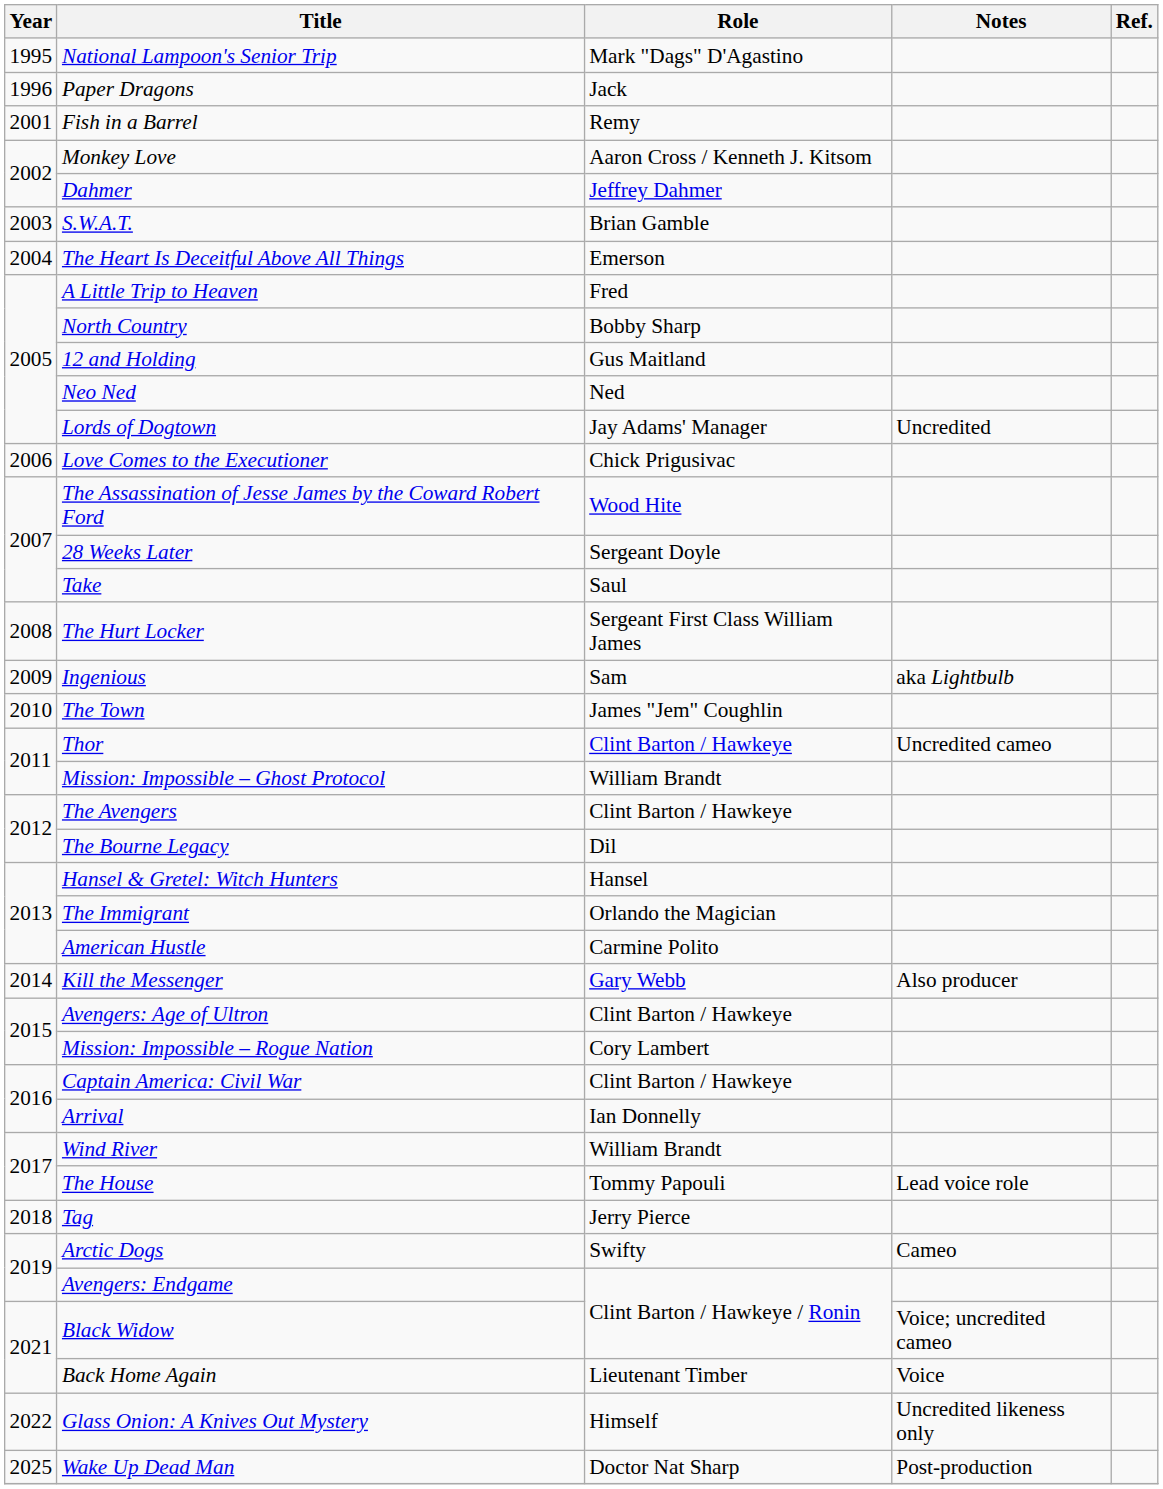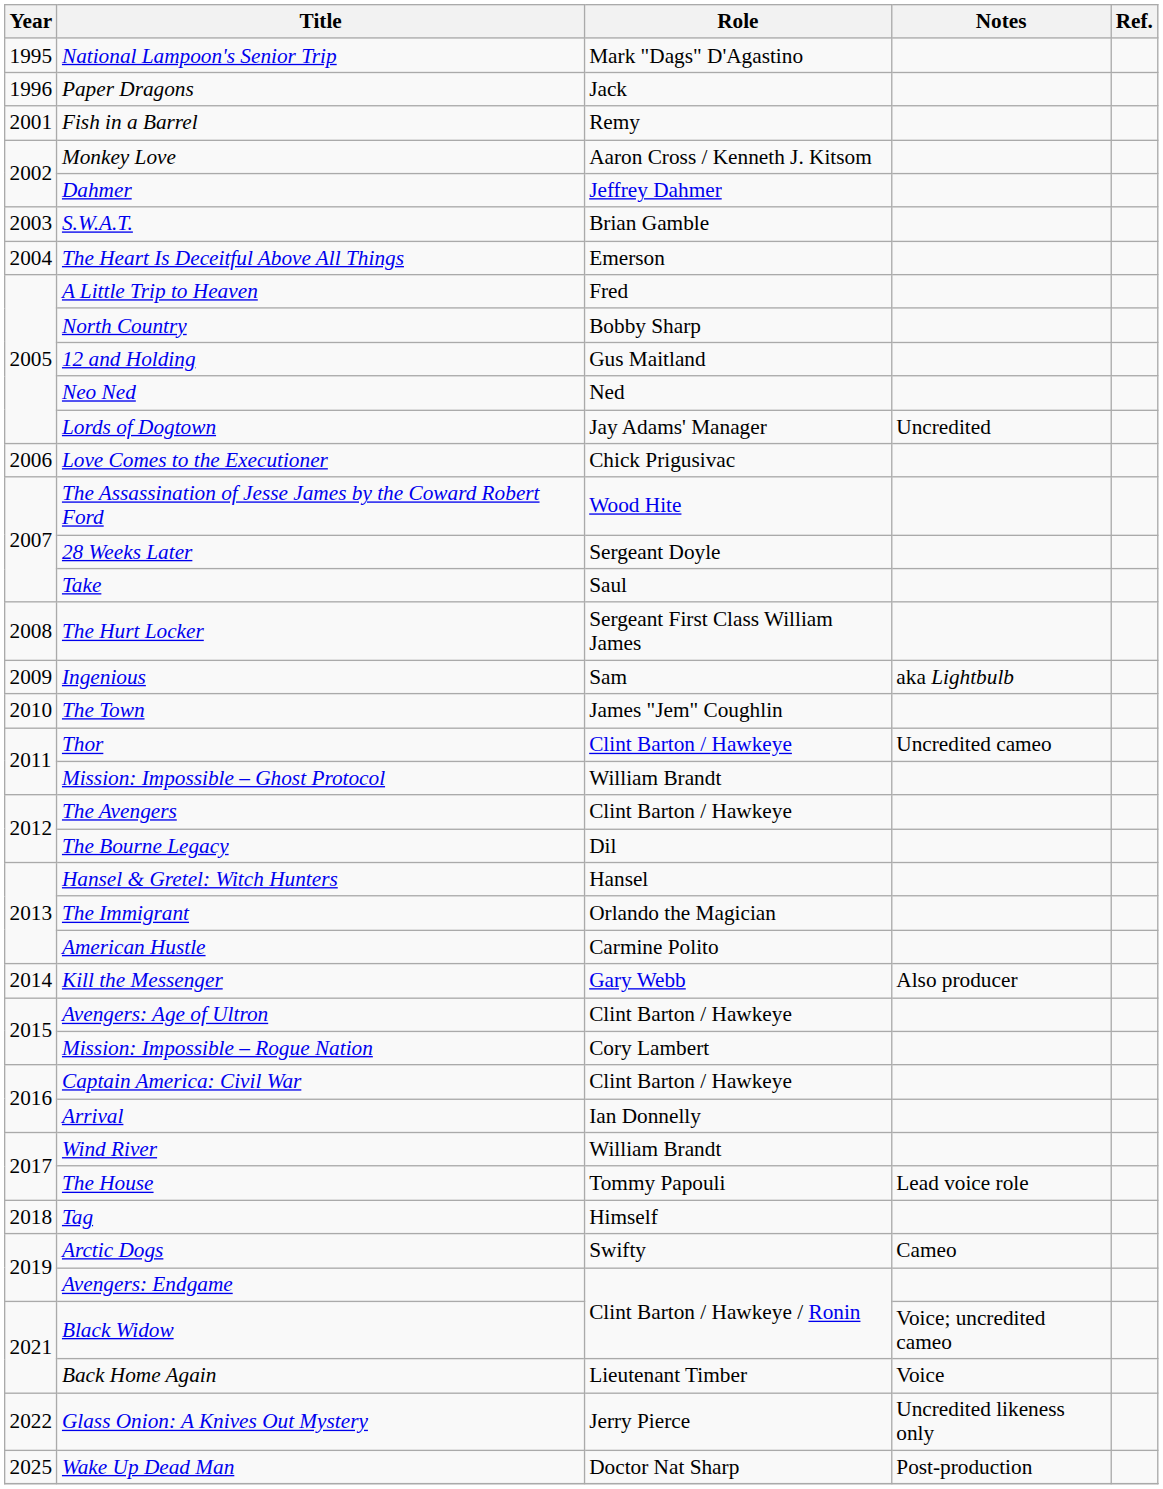 <table class="wikitable sortable">
 <tr>
 <th>Year</th>
 <th>Title</th>
 <th>Role</th>
 <th class="unsortable">Notes</th>
 <th>Ref.</th>
 </tr>
 <tr>
 <td>1995</td>
 <td><em><a href='#'>National Lampoon's Senior Trip</a></em></td>
 <td>Mark "Dags" D'Agastino</td>
 <td></td>
 <td></td>
 </tr>
 <tr>
 <td>1996</td>
 <td><em>Paper Dragons</em></td>
 <td>Jack</td>
 <td></td>
 <td></td>
 </tr>
 <tr>
 <td>2001</td>
 <td><em>Fish in a Barrel</em></td>
 <td>Remy</td>
 <td></td>
 <td></td>
 </tr>
 <tr>
 <td rowspan=2>2002</td>
 <td><em>Monkey Love</em></td>
 <td>Aaron Cross / Kenneth J. Kitsom</td>
 <td></td>
 <td></td>
 </tr>
 <tr>
 <td><em><a href='#'>Dahmer</a></em></td>
 <td><a href='#'>Jeffrey Dahmer</a></td>
 <td></td>
 <td></td>
 </tr>
 <tr>
 <td>2003</td>
 <td><em><a href='#'>S.W.A.T.</a></em></td>
 <td>Brian Gamble</td>
 <td></td>
 <td></td>
 </tr>
 <tr>
 <td>2004</td>
 <td><em><a href='#'>The Heart Is Deceitful Above All Things</a></em></td>
 <td>Emerson</td>
 <td></td>
 <td></td>
 </tr>
 <tr>
 <td rowspan=5>2005</td>
 <td><em><a href='#'>A Little Trip to Heaven</a></em></td>
 <td>Fred</td>
 <td></td>
 <td></td>
 </tr>
 <tr>
 <td><em><a href='#'>North Country</a></em></td>
 <td>Bobby Sharp</td>
 <td></td>
 <td></td>
 </tr>
 <tr>
 <td><em><a href='#'>12 and Holding</a></em></td>
 <td>Gus Maitland</td>
 <td></td>
 <td></td>
 </tr>
 <tr>
 <td><em><a href='#'>Neo Ned</a></em></td>
 <td>Ned</td>
 <td></td>
 <td></td>
 </tr>
 <tr>
 <td><em><a href='#'>Lords of Dogtown</a></em></td>
 <td>Jay Adams' Manager</td>
 <td>Uncredited</td>
 <td></td>
 </tr>
 <tr>
 <td>2006</td>
 <td><em><a href='#'>Love Comes to the Executioner</a></em></td>
 <td>Chick Prigusivac</td>
 <td></td>
 <td></td>
 </tr>
 <tr>
 <td rowspan=3>2007</td>
 <td><em><a href='#'>The Assassination of Jesse James by the Coward Robert Ford</a></em></td>
 <td><a href='#'>Wood Hite</a></td>
 <td></td>
 <td></td>
 </tr>
 <tr>
 <td><em><a href='#'>28 Weeks Later</a></em></td>
 <td>Sergeant Doyle</td>
 <td></td>
 <td></td>
 </tr>
 <tr>
 <td><em><a href='#'>Take</a></em></td>
 <td>Saul</td>
 <td></td>
 <td></td>
 </tr>
 <tr>
 <td>2008</td>
 <td><em><a href='#'>The Hurt Locker</a></em></td>
 <td>Sergeant First Class William James</td>
 <td></td>
 <td></td>
 </tr>
 <tr>
 <td>2009</td>
 <td><em><a href='#'>Ingenious</a></em></td>
 <td>Sam</td>
 <td>aka <em>Lightbulb</em></td>
 <td></td>
 </tr>
 <tr>
 <td>2010</td>
 <td><em><a href='#'>The Town</a></em></td>
 <td>James "Jem" Coughlin</td>
 <td></td>
 <td></td>
 </tr>
 <tr>
 <td rowspan=2>2011</td>
 <td><em><a href='#'>Thor</a></em></td>
 <td><a href='#'>Clint Barton / Hawkeye</a></td>
 <td>Uncredited cameo</td>
 <td></td>
 </tr>
 <tr>
 <td><em><a href='#'>Mission: Impossible&nbsp;– Ghost Protocol</a></em></td>
 <td>William Brandt</td>
 <td></td>
 <td></td>
 </tr>
 <tr>
 <td rowspan=2>2012</td>
 <td><em><a href='#'>The Avengers</a></em></td>
 <td>Clint Barton / Hawkeye</td>
 <td></td>
 <td></td>
 </tr>
 <tr>
 <td><em><a href='#'>The Bourne Legacy</a></em></td>
 <td>Dil</td>
 <td></td>
 <td></td>
 </tr>
 <tr>
 <td rowspan=3>2013</td>
 <td><em><a href='#'>Hansel & Gretel: Witch Hunters</a></em></td>
 <td>Hansel</td>
 <td></td>
 <td></td>
 </tr>
 <tr>
 <td><em><a href='#'>The Immigrant</a></em></td>
 <td>Orlando the Magician</td>
 <td></td>
 <td></td>
 </tr>
 <tr>
 <td><em><a href='#'>American Hustle</a></em></td>
 <td>Carmine Polito</td>
 <td></td>
 <td></td>
 </tr>
 <tr>
 <td>2014</td>
 <td><em><a href='#'>Kill the Messenger</a></em></td>
 <td><a href='#'>Gary Webb</a></td>
 <td>Also producer</td>
 <td></td>
 </tr>
 <tr>
 <td rowspan=2>2015</td>
 <td><em><a href='#'>Avengers: Age of Ultron</a></em></td>
 <td>Clint Barton / Hawkeye</td>
 <td></td>
 <td></td>
 </tr>
 <tr>
 <td><em><a href='#'>Mission: Impossible&nbsp;– Rogue Nation</a></em></td>
 <td>Cory Lambert</td>
 <td></td>
 <td></td>
 </tr>
 <tr>
 <td rowspan=2>2016</td>
 <td><em><a href='#'>Captain America: Civil War</a></em></td>
 <td>Clint Barton / Hawkeye</td>
 <td></td>
 <td></td>
 </tr>
 <tr>
 <td><em><a href='#'>Arrival</a></em></td>
 <td>Ian Donnelly</td>
 <td></td>
 <td></td>
 </tr>
 <tr>
 <td rowspan=2>2017</td>
 <td><em><a href='#'>Wind River</a></em></td>
 <td>William Brandt</td>
 <td></td>
 <td></td>
 </tr>
 <tr>
 <td><em><a href='#'>The House</a></em></td>
 <td>Tommy Papouli</td>
 <td>Lead voice role</td>
 <td></td>
 </tr>
 <tr>
 <td>2018</td>
 <td><em><a href='#'>Tag</a></em></td>
-<td>Jerry Pierce</td>
+<td>Himself</td>
 <td></td>
 <td></td>
 </tr>
 <tr>
 <td rowspan=2>2019</td>
 <td><em><a href='#'>Arctic Dogs</a></em></td>
 <td>Swifty</td>
 <td>Cameo</td>
 <td></td>
 </tr>
 <tr>
 <td><em><a href='#'>Avengers: Endgame</a></em></td>
 <td rowspan=2>Clint Barton / Hawkeye / <a href='#'>Ronin</a></td>
 <td></td>
 <td></td>
 </tr>
 <tr>
 <td rowspan=2>2021</td>
 <td><em><a href='#'>Black Widow</a></em></td>
 <td>Voice; uncredited cameo</td>
 <td></td>
 </tr>
 <tr>
 <td><em>Back Home Again</em></td>
 <td>Lieutenant Timber</td>
 <td>Voice</td>
 <td></td>
 </tr>
 <tr>
 <td>2022</td>
 <td><em><a href='#'>Glass Onion: A Knives Out Mystery</a></em></td>
-<td>Himself</td>
+<td>Jerry Pierce</td>
 <td>Uncredited likeness only</td>
 <td></td>
 </tr>
 <tr>
 <td>2025</td>
 <td><em><a href='#'>Wake Up Dead Man</a></em></td>
 <td>Doctor Nat Sharp</td>
 <td>Post-production</td>
 <td></td>
 </tr>
 <tr>
 </tr>
 </table>
